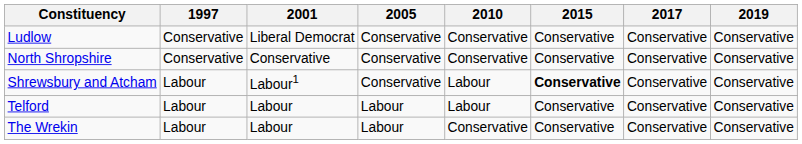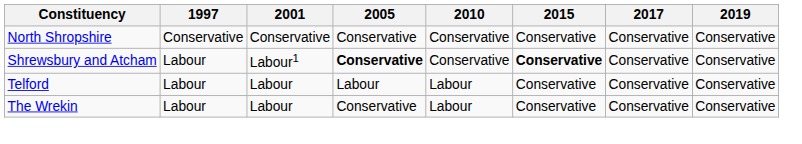 <table class="wikitable">
 <tr>
 <th>Constituency</th>
 <th>1997</th>
 <th>2001</th>
 <th>2005</th>
 <th>2010</th>
 <th>2015</th>
 <th>2017</th>
 <th>2019</th>
-</tr>
-<tr>
-<td><a href='#'>Ludlow</a></td>
-<td bgcolor=>Conservative</td>
-<td bgcolor=>Liberal Democrat</td>
-<td bgcolor=>Conservative</td>
-<td bgcolor=>Conservative</td>
-<td bgcolor=>Conservative</td>
-<td bgcolor=>Conservative</td>
-<td bgcolor=>Conservative</td>
 </tr>
 <tr>
 <td><a href='#'>North Shropshire</a></td>
 <td bgcolor=>Conservative</td>
 <td bgcolor=>Conservative</td>
 <td bgcolor=>Conservative</td>
 <td bgcolor=>Conservative</td>
 <td bgcolor=>Conservative</td>
 <td bgcolor=>Conservative</td>
 <td bgcolor=>Conservative</td>
 </tr>
 <tr>
 <td><a href='#'>Shrewsbury and Atcham</a></td>
 <td bgcolor=>Labour</td>
 <td bgcolor=>Labour<sup>1</sup></td>
+<td bgcolor=><strong>Conservative</strong></td>
 <td bgcolor=>Conservative</td>
-<td bgcolor=>Labour</td>
 <td bgcolor=><strong>Conservative</strong></td>
 <td bgcolor=>Conservative</td>
 <td bgcolor=>Conservative</td>
 </tr>
 <tr>
 <td><a href='#'>Telford</a></td>
 <td bgcolor=>Labour</td>
 <td bgcolor=>Labour</td>
 <td bgcolor=>Labour</td>
 <td bgcolor=>Labour</td>
 <td bgcolor=>Conservative</td>
 <td bgcolor=>Conservative</td>
 <td bgcolor=>Conservative</td>
 </tr>
 <tr>
 <td><a href='#'>The Wrekin</a></td>
 <td bgcolor=>Labour</td>
 <td bgcolor=>Labour</td>
+<td bgcolor=>Conservative</td>
 <td bgcolor=>Labour</td>
-<td bgcolor=>Conservative</td>
 <td bgcolor=>Conservative</td>
 <td bgcolor=>Conservative</td>
 <td bgcolor=>Conservative</td>
 </tr>
 </table>
